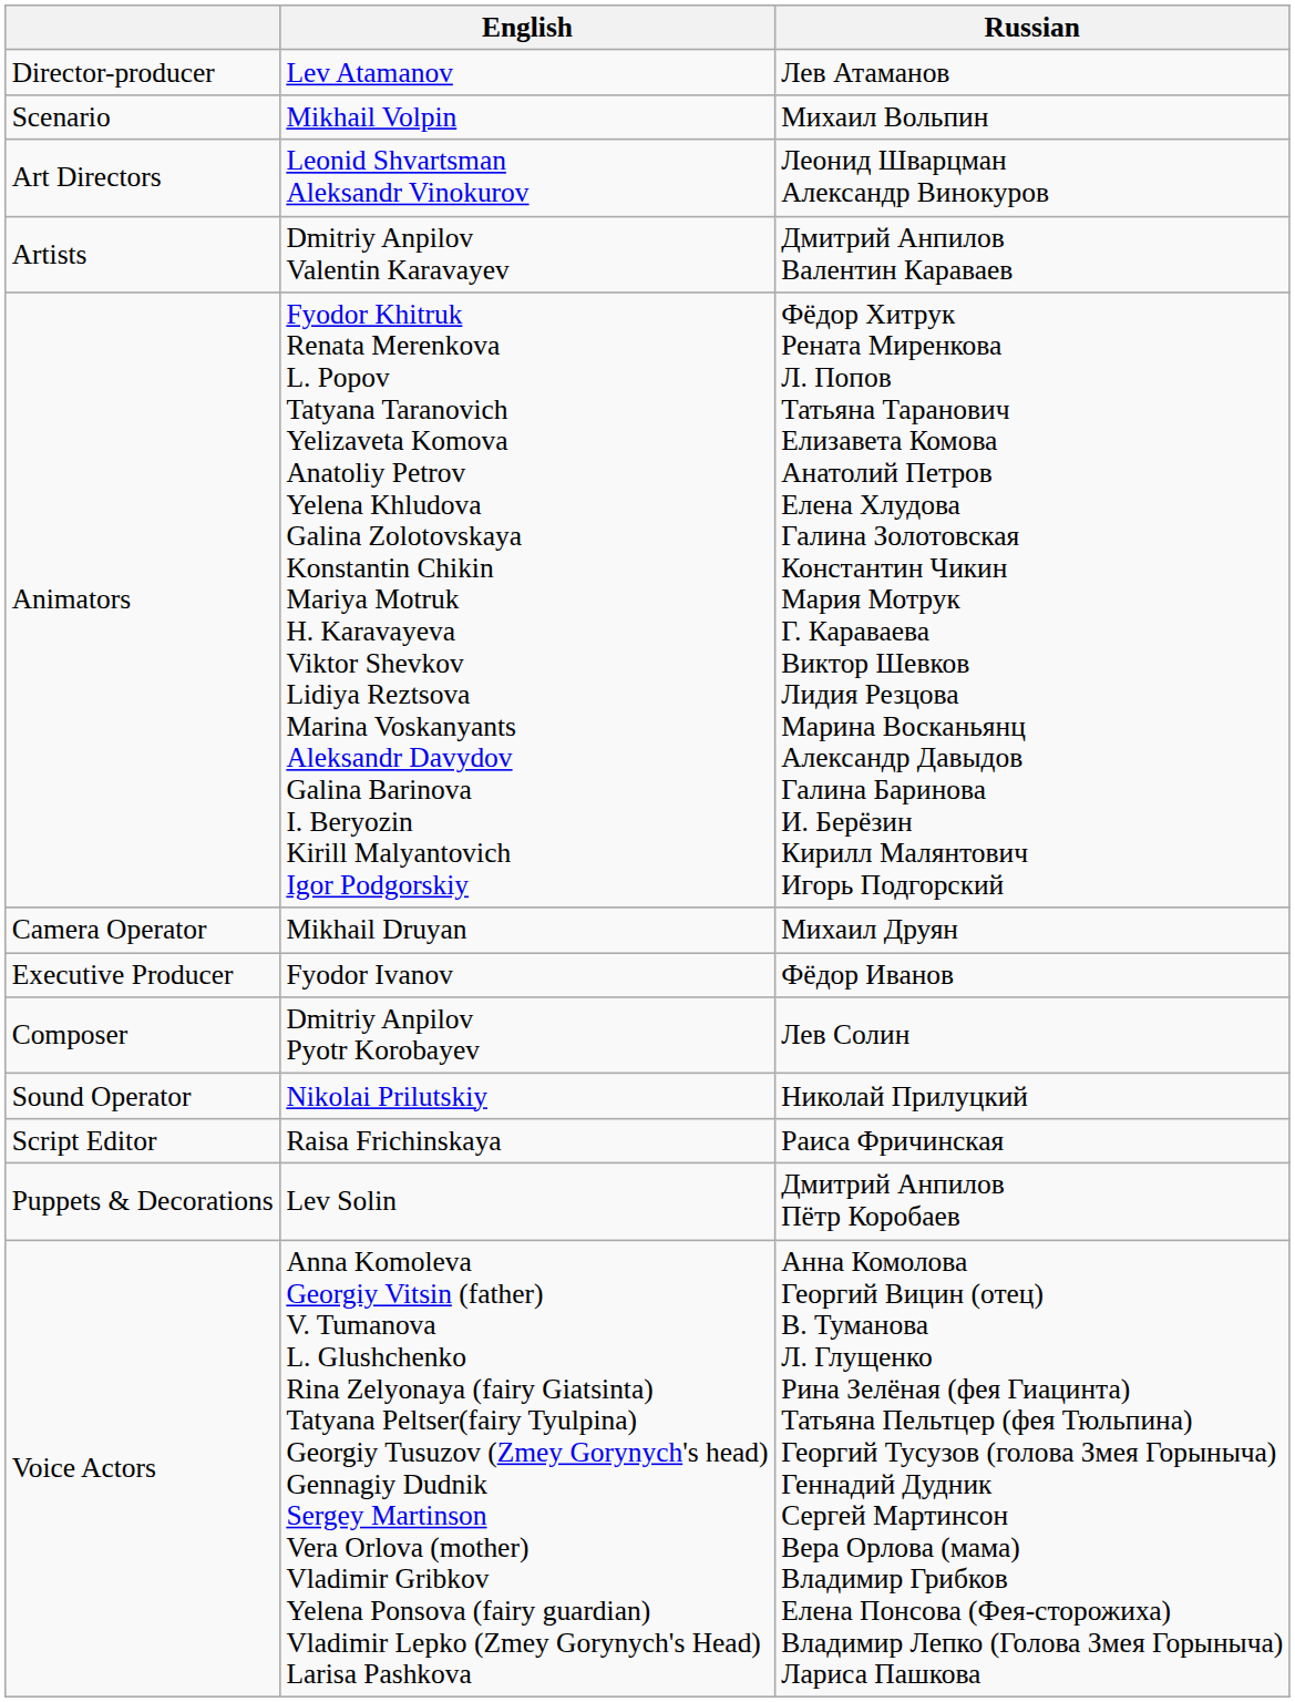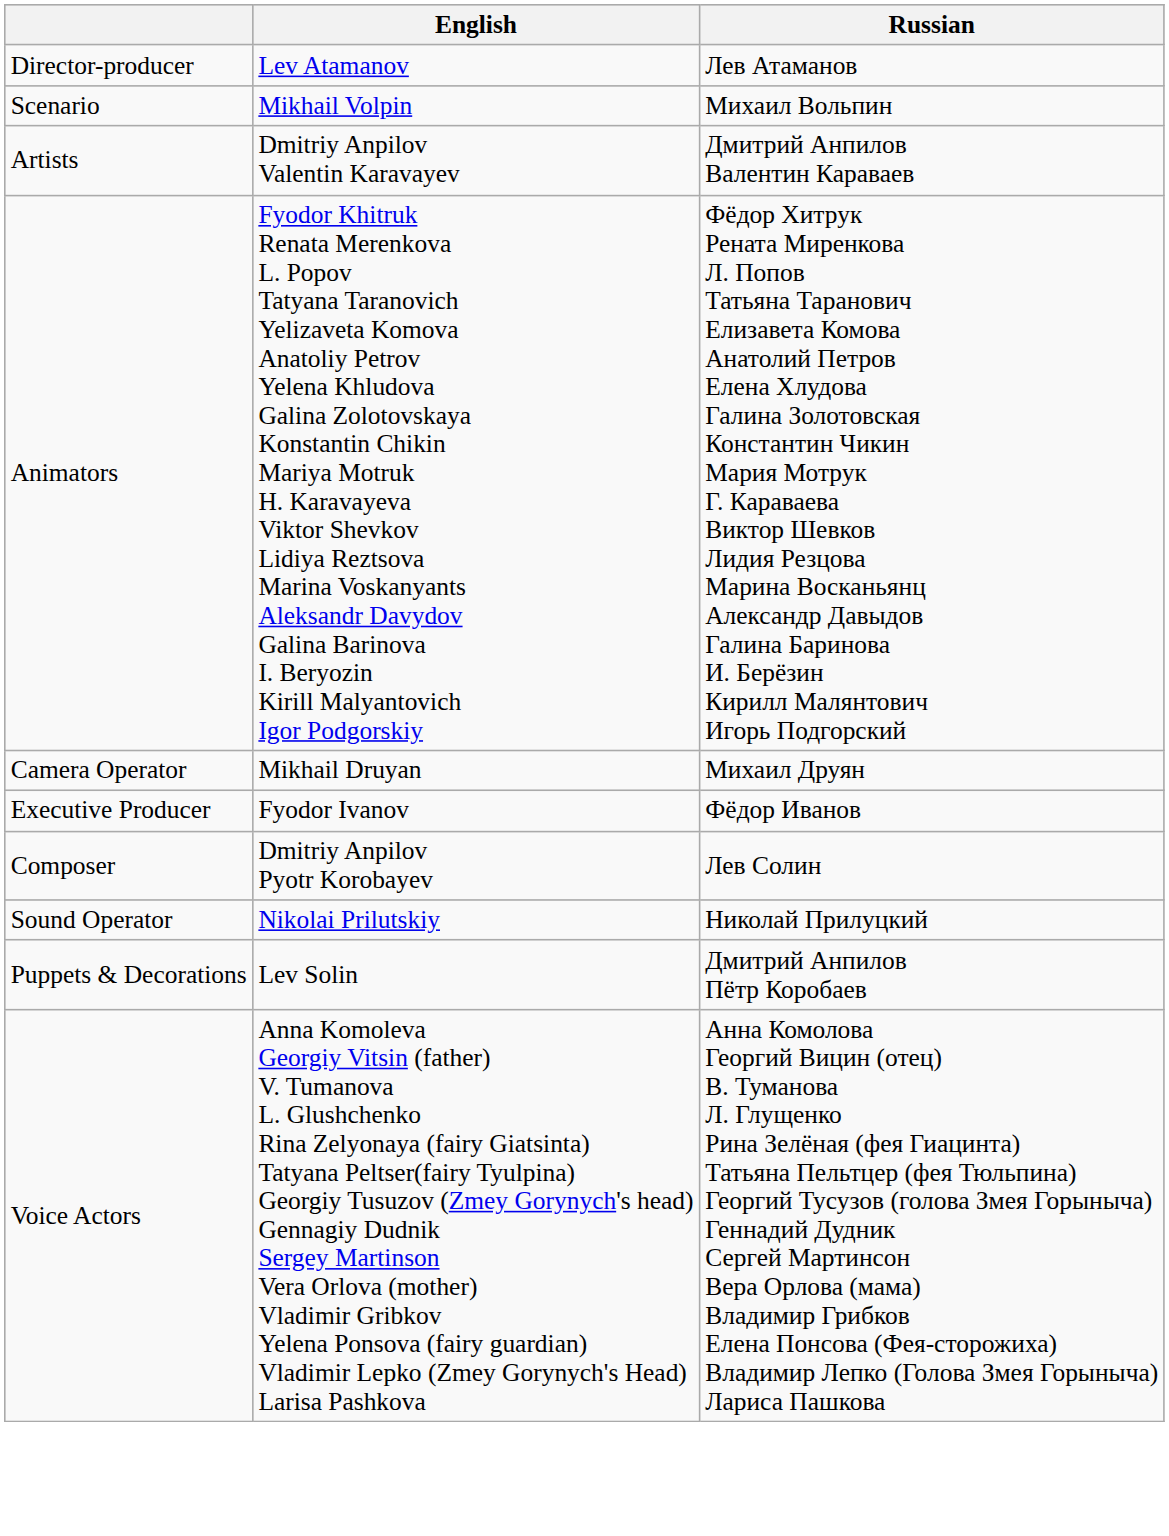 <table class="wikitable">
 <tr>
 <th></th>
 <th>English</th>
 <th>Russian</th>
 </tr>
 <tr>
 <td>Director-producer</td>
 <td><a href='#'>Lev Atamanov</a></td>
 <td>Лев Атаманов</td>
 </tr>
 <tr>
 <td>Scenario</td>
 <td><a href='#'>Mikhail Volpin</a></td>
 <td>Михаил Вольпин</td>
-</tr>
-<tr>
-<td>Art Directors</td>
-<td><a href='#'>Leonid Shvartsman</a><br><a href='#'>Aleksandr Vinokurov</a></td>
-<td>Леонид Шварцман<br>Александр Винокуров</td>
 </tr>
 <tr>
 <td>Artists</td>
 <td>Dmitriy Anpilov<br>Valentin Karavayev</td>
 <td>Дмитрий Анпилов<br>Валентин Караваев</td>
 </tr>
 <tr>
 <td>Animators</td>
 <td><a href='#'>Fyodor Khitruk</a><br>Renata Merenkova<br>L. Popov<br>Tatyana Taranovich<br>Yelizaveta Komova<br>Anatoliy Petrov<br>Yelena Khludova<br>Galina Zolotovskaya<br>Konstantin Chikin<br>Mariya Motruk<br>H. Karavayeva<br>Viktor Shevkov<br>Lidiya Reztsova<br>Marina Voskanyants<br><a href='#'>Aleksandr Davydov</a><br>Galina Barinova<br>I. Beryozin<br>Kirill Malyantovich<br><a href='#'>Igor Podgorskiy</a></td>
 <td>Фёдор Хитрук<br>Рената Миренкова<br>Л. Попов<br>Татьяна Таранович<br>Елизавета Комова<br>Анатолий Петров<br>Елена Хлудова<br>Галина Золотовская<br>Константин Чикин<br>Мария Мотрук<br>Г. Караваева<br>Виктор Шевков<br>Лидия Резцова<br>Марина Восканьянц<br>Александр Давыдов<br>Галина Баринова<br>И. Берёзин<br>Кирилл Малянтович<br>Игорь Подгорский</td>
 </tr>
 <tr>
 <td>Camera Operator</td>
 <td>Mikhail Druyan</td>
 <td>Михаил Друян</td>
 </tr>
 <tr>
 <td>Executive Producer</td>
 <td>Fyodor Ivanov</td>
 <td>Фёдор Иванов</td>
 </tr>
 <tr>
 <td>Composer</td>
 <td>Dmitriy Anpilov<br>Pyotr Korobayev</td>
 <td>Лев Солин</td>
 </tr>
 <tr>
 <td>Sound Operator</td>
 <td><a href='#'>Nikolai Prilutskiy</a></td>
 <td>Николай Прилуцкий</td>
 </tr>
 <tr>
-<td>Script Editor</td>
-<td>Raisa Frichinskaya</td>
-<td>Раиса Фричинская</td>
-</tr>
-<tr>
 <td>Puppets & Decorations</td>
 <td>Lev Solin</td>
 <td>Дмитрий Анпилов<br>Пётр Коробаев</td>
 </tr>
 <tr>
 <td>Voice Actors</td>
 <td>Anna Komoleva<br><a href='#'>Georgiy Vitsin</a> (father)<br>V. Tumanova<br>L. Glushchenko<br>Rina Zelyonaya (fairy Giatsinta)<br>Tatyana Peltser(fairy Tyulpina)<br>Georgiy Tusuzov (<a href='#'>Zmey Gorynych</a>'s head)<br>Gennagiy Dudnik<br><a href='#'>Sergey Martinson</a><br>Vera Orlova (mother)<br>Vladimir Gribkov<br>Yelena Ponsova (fairy guardian)<br>Vladimir Lepko (Zmey Gorynych's Head)<br>Larisa Pashkova</td>
 <td>Анна Комолова<br>Георгий Вицин (отец)<br>В. Туманова<br>Л. Глущенко<br>Рина Зелёная (фея Гиацинта)<br>Татьяна Пельтцер (фея Тюльпина)<br>Георгий Тусузов (голова Змея Горыныча)<br>Геннадий Дудник<br>Сергей Мартинсон<br>Вера Орлова (мама)<br>Владимир Грибков<br>Елена Понсова (Фея-сторожиха)<br>Владимир Лепко (Голова Змея Горыныча)<br>Лариса Пашкова</td>
 </tr>
 </table>
